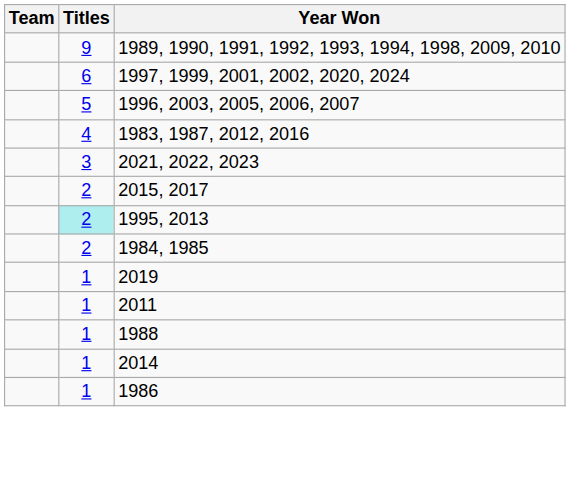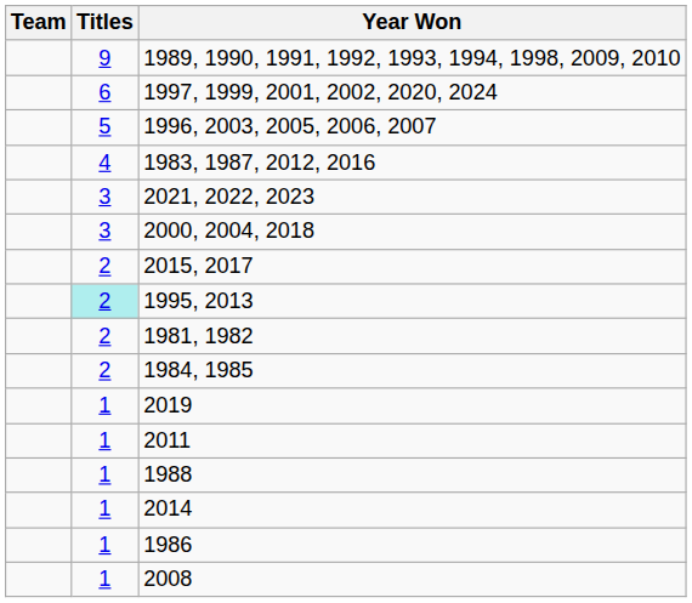 <table class="wikitable sortable" style="text-align:center">
 <tr>
 <th>Team</th>
 <th>Titles</th>
 <th>Year Won</th>
 </tr>
 <tr>
 <td style=><strong></strong></td>
 <td><a href='#'>9</a></td>
 <td align=left>1989, 1990, 1991, 1992, 1993, 1994, 1998, 2009, 2010</td>
 </tr>
 <tr>
 <td style=><strong><a href='#'></a></strong></td>
 <td><a href='#'>6</a></td>
 <td align=left>1997, 1999, 2001, 2002, 2020, 2024</td>
 </tr>
 <tr>
 <td style=><strong><a href='#'></a></strong></td>
 <td><a href='#'>5</a></td>
 <td align=left>1996, 2003, 2005, 2006, 2007</td>
 </tr>
 <tr>
 <td style=><strong></strong></td>
 <td><a href='#'>4</a></td>
 <td align=left>1983, 1987, 2012, 2016</td>
 </tr>
 <tr>
 <td style=><strong><a href='#'></a></strong></td>
 <td><a href='#'>3</a></td>
 <td align=left>2021, 2022, 2023</td>
 </tr>
 <tr>
+<td style=><strong></strong></td>
+<td><a href='#'>3</a></td>
+<td align=left>2000, 2004, 2018</td>
+</tr>
+<tr>
 <td style=><strong><a href='#'></a></strong></td>
 <td><a href='#'>2</a></td>
 <td align=left>2015, 2017</td>
 </tr>
 <tr>
 <td style=><strong></strong></td>
 <td style="background: paleturquoise;"><a href='#'>2</a></td>
 <td align=left>1995, 2013</td>
+</tr>
+<tr>
+<td style=><strong><a href='#'></a></strong></td>
+<td><a href='#'>2</a></td>
+<td align=left>1981, 1982</td>
 </tr>
 <tr>
 <td style=><strong><a href='#'></a></strong></td>
 <td><a href='#'>2</a></td>
 <td align=left>1984, 1985</td>
 </tr>
 <tr>
 <td style=><strong><a href='#'></a></strong></td>
 <td><a href='#'>1</a></td>
 <td align=left>2019</td>
 </tr>
 <tr>
 <td style=><strong></strong></td>
 <td><a href='#'>1</a></td>
 <td align=left>2011</td>
 </tr>
 <tr>
 <td style=><strong></strong></td>
 <td><a href='#'>1</a></td>
 <td align=left>1988</td>
 </tr>
 <tr>
 <td style=><strong><a href='#'></a></strong></td>
 <td><a href='#'>1</a></td>
 <td align=left>2014</td>
 </tr>
 <tr>
 <td style=><strong><a href='#'></a></strong></td>
 <td><a href='#'>1</a></td>
 <td align=left>1986</td>
 </tr>
+<tr>
+<td style=><strong></strong></td>
+<td><a href='#'>1</a></td>
+<td align=left>2008</td>
+</tr>
 </table>
